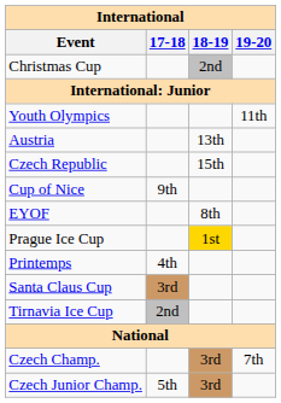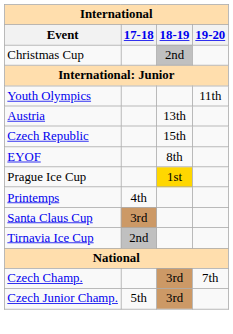 <table class="wikitable" style="text-align:center">
 <tr>
 <th colspan="4" style="background-color: #ffdead; " align="center">International </th>
 </tr>
 <tr>
 <th>Event</th>
 <th><a href='#'>17-18</a></th>
 <th><a href='#'>18-19</a></th>
 <th><a href='#'>19-20</a></th>
 </tr>
 <tr>
 <td align=left>Christmas Cup</td>
 <td></td>
 <td bgcolor=silver>2nd</td>
 <td></td>
 </tr>
 <tr>
 <th colspan="4" style="background-color: #ffdead; " align="center">International: Junior </th>
 </tr>
 <tr>
 <td align=left><a href='#'>Youth Olympics</a></td>
 <td></td>
 <td></td>
 <td>11th</td>
 </tr>
 <tr>
 <td align=left> <a href='#'>Austria</a></td>
 <td></td>
 <td>13th</td>
 <td></td>
 </tr>
 <tr>
 <td align=left> <a href='#'>Czech Republic</a></td>
 <td></td>
 <td>15th</td>
-<td></td>
-</tr>
-<tr>
-<td align=left><a href='#'>Cup of Nice</a></td>
-<td>9th</td>
-<td></td>
 <td></td>
 </tr>
 <tr>
 <td align=left><a href='#'>EYOF</a></td>
 <td></td>
 <td>8th</td>
 <td></td>
 </tr>
 <tr>
 <td align=left>Prague Ice Cup</td>
 <td></td>
 <td bgcolor=gold>1st</td>
 <td></td>
 </tr>
 <tr>
 <td align=left><a href='#'>Printemps</a></td>
 <td>4th</td>
 <td></td>
 <td></td>
 </tr>
 <tr>
 <td align=left><a href='#'>Santa Claus Cup</a></td>
 <td bgcolor="cc9966">3rd</td>
 <td></td>
 <td></td>
 </tr>
 <tr>
 <td align=left><a href='#'>Tirnavia Ice Cup</a></td>
 <td bgcolor="silver">2nd</td>
 <td></td>
 <td></td>
 </tr>
 <tr>
 <th colspan="4" style="background-color: #ffdead; " align="center">National </th>
 </tr>
 <tr>
 <td align="left"><a href='#'>Czech Champ.</a></td>
 <td></td>
 <td bgcolor="cc9966">3rd</td>
 <td>7th</td>
 </tr>
 <tr>
 <td align="left"><a href='#'>Czech Junior Champ.</a></td>
 <td>5th</td>
 <td bgcolor="cc9966">3rd</td>
 <td></td>
 </tr>
 </table>
